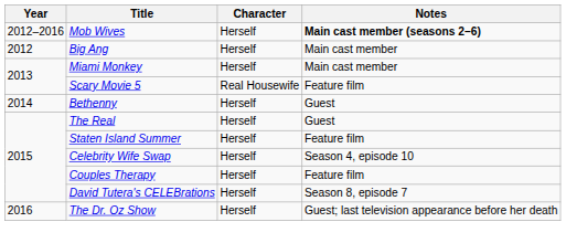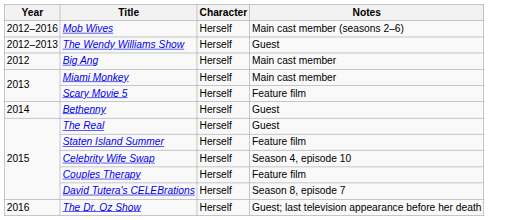 <table class="wikitable sortable">
 <tr>
 <th>Year</th>
 <th>Title</th>
 <th>Character</th>
 <th class="unsortable">Notes</th>
 </tr>
 <tr>
 <td>2012–2016</td>
 <td><em><a href='#'>Mob Wives</a></em></td>
 <td>Herself</td>
-<td><strong>Main cast member (seasons 2–6)</strong></td>
+<td>Main cast member (seasons 2–6)</td>
+</tr>
+<tr>
+<td>2012–2013</td>
+<td><em><a href='#'>The Wendy Williams Show</a></em></td>
+<td>Herself</td>
+<td>Guest</td>
 </tr>
 <tr>
 <td>2012</td>
 <td><em><a href='#'>Big Ang</a></em></td>
 <td>Herself</td>
 <td>Main cast member</td>
 </tr>
 <tr>
 <td rowspan="2">2013</td>
 <td><em><a href='#'>Miami Monkey</a></em></td>
 <td>Herself</td>
 <td>Main cast member</td>
 </tr>
 <tr>
 <td><em><a href='#'>Scary Movie 5</a></em></td>
-<td>Real Housewife</td>
+<td>Herself</td>
 <td>Feature film</td>
 </tr>
 <tr>
 <td>2014</td>
 <td><em><a href='#'>Bethenny</a></em></td>
 <td>Herself</td>
 <td>Guest</td>
 </tr>
 <tr>
 <td rowspan="5">2015</td>
 <td><em><a href='#'>The Real</a></em></td>
 <td>Herself</td>
 <td>Guest</td>
 </tr>
 <tr>
 <td><em><a href='#'>Staten Island Summer</a></em></td>
 <td>Herself</td>
 <td>Feature film</td>
 </tr>
 <tr>
 <td><em><a href='#'>Celebrity Wife Swap</a></em></td>
 <td>Herself</td>
 <td>Season 4, episode 10</td>
 </tr>
 <tr>
 <td><em><a href='#'>Couples Therapy</a></em></td>
 <td>Herself</td>
 <td>Feature film</td>
 </tr>
 <tr>
 <td><em><a href='#'>David Tutera's CELEBrations</a></em></td>
 <td>Herself</td>
 <td>Season 8, episode 7</td>
 </tr>
 <tr>
 <td>2016</td>
 <td><em><a href='#'>The Dr. Oz Show</a></em></td>
 <td>Herself</td>
 <td>Guest; last television appearance before her death</td>
 </tr>
 </table>
